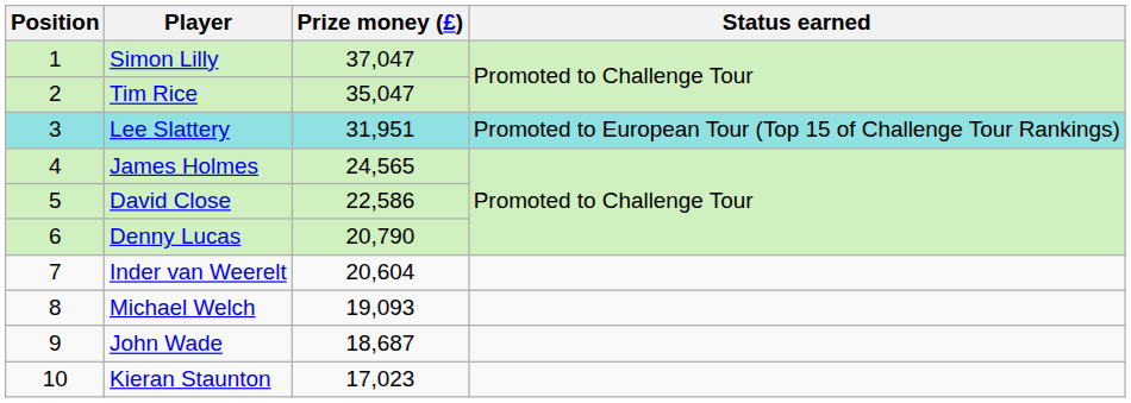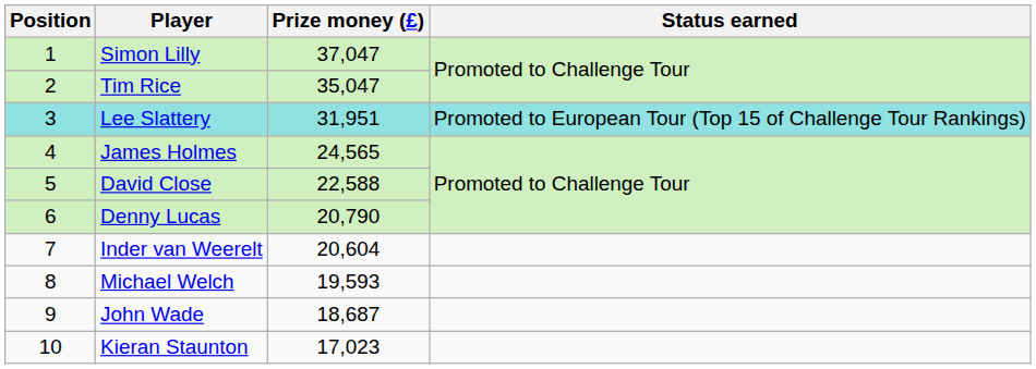 <table class=wikitable>
 <tr>
 <th>Position</th>
 <th>Player</th>
 <th>Prize money (<a href='#'>£</a>)</th>
 <th>Status earned</th>
 </tr>
 <tr style="background:#D0F0C0;">
 <td align=center>1</td>
 <td> <a href='#'>Simon Lilly</a></td>
 <td align=center>37,047</td>
 <td rowspan=2>Promoted to Challenge Tour</td>
 </tr>
 <tr style="background:#D0F0C0;">
 <td align=center>2</td>
 <td> <a href='#'>Tim Rice</a></td>
 <td align=center>35,047</td>
 </tr>
 <tr style="background:#90E1E1;">
 <td align=center>3</td>
 <td> <a href='#'>Lee Slattery</a></td>
 <td align=center>31,951</td>
 <td>Promoted to European Tour (Top 15 of Challenge Tour Rankings)</td>
 </tr>
 <tr style="background:#D0F0C0;">
 <td align=center>4</td>
 <td> <a href='#'>James Holmes</a></td>
 <td align=center>24,565</td>
 <td rowspan=3>Promoted to Challenge Tour</td>
 </tr>
 <tr style="background:#D0F0C0;">
 <td align=center>5</td>
 <td> <a href='#'>David Close</a></td>
-<td align=center>22,586</td>
+<td align=center>22,588</td>
 </tr>
 <tr style="background:#D0F0C0;">
 <td align=center>6</td>
 <td> <a href='#'>Denny Lucas</a></td>
 <td align=center>20,790</td>
 </tr>
 <tr>
 <td align=center>7</td>
 <td> <a href='#'>Inder van Weerelt</a></td>
 <td align=center>20,604</td>
 <td></td>
 </tr>
 <tr>
 <td align=center>8</td>
 <td> <a href='#'>Michael Welch</a></td>
-<td align=center>19,093</td>
+<td align=center>19,593</td>
 <td></td>
 </tr>
 <tr>
 <td align=center>9</td>
 <td> <a href='#'>John Wade</a></td>
 <td align=center>18,687</td>
 <td></td>
 </tr>
 <tr>
 <td align=center>10</td>
 <td> <a href='#'>Kieran Staunton</a></td>
 <td align=center>17,023</td>
 <td></td>
 </tr>
 </table>
